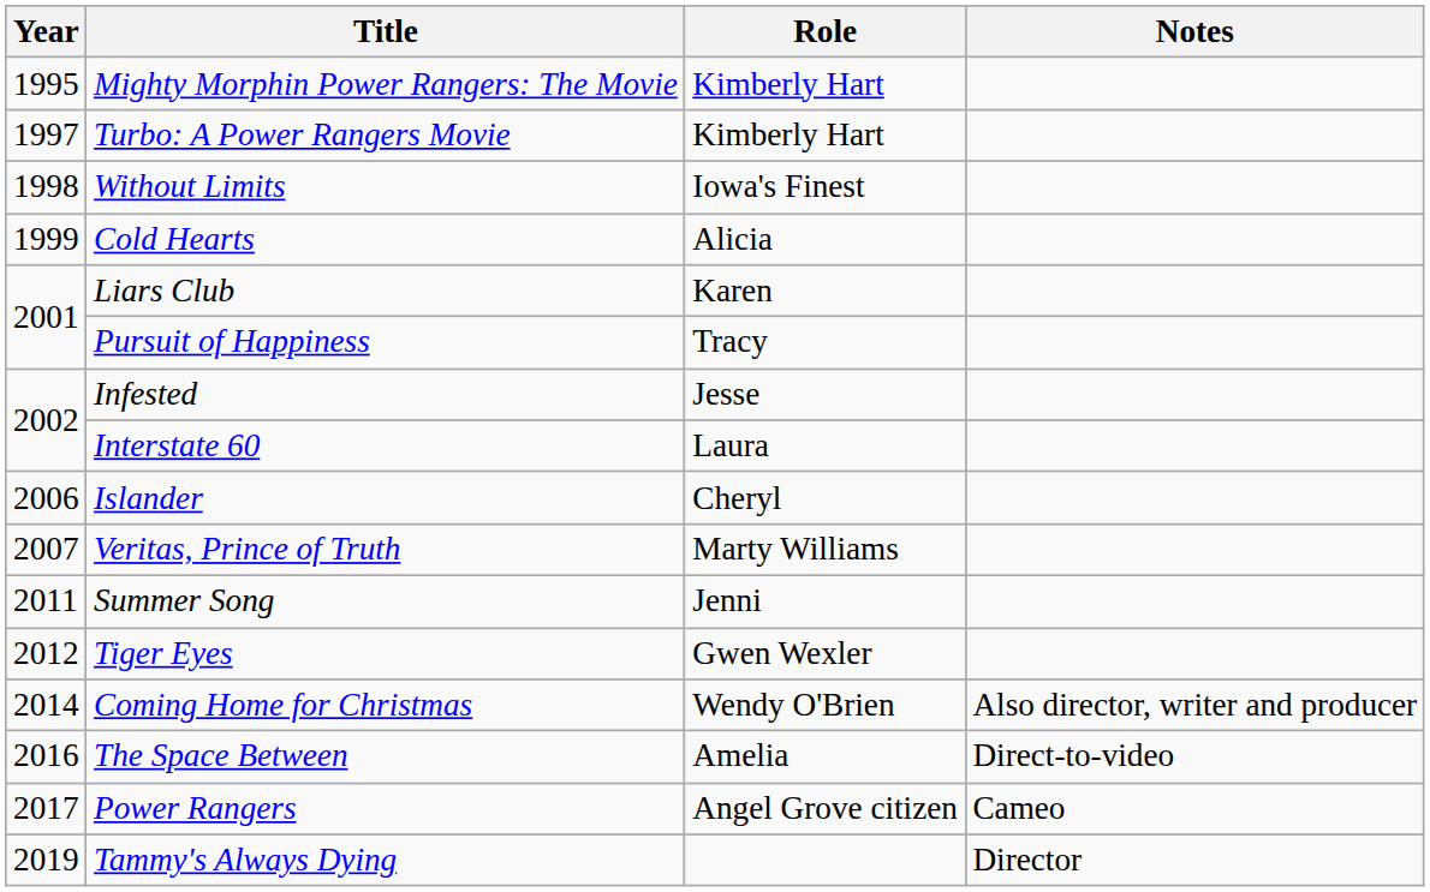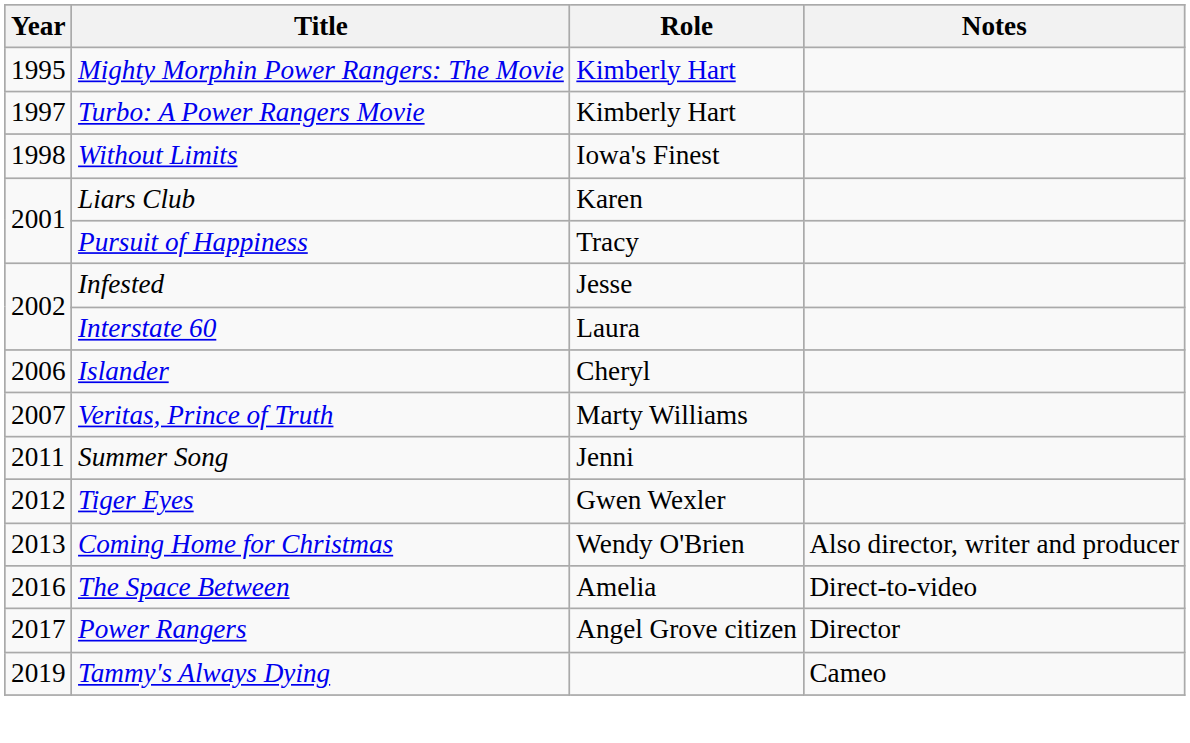 <table class = "wikitable sortable">
 <tr>
 <th>Year</th>
 <th>Title</th>
 <th class="unsortable">Role</th>
 <th class="unsortable">Notes</th>
 </tr>
 <tr>
 <td>1995</td>
 <td><em><a href='#'>Mighty Morphin Power Rangers: The Movie</a></em></td>
 <td><a href='#'>Kimberly Hart</a></td>
 <td></td>
 </tr>
 <tr>
 <td>1997</td>
 <td><em><a href='#'>Turbo: A Power Rangers Movie</a></em></td>
 <td>Kimberly Hart</td>
 <td></td>
 </tr>
 <tr>
 <td>1998</td>
 <td><em><a href='#'>Without Limits</a></em></td>
 <td>Iowa's Finest</td>
-<td></td>
-</tr>
-<tr>
-<td>1999</td>
-<td><em><a href='#'>Cold Hearts</a></em></td>
-<td>Alicia</td>
 <td></td>
 </tr>
 <tr>
 <td rowspan="2">2001</td>
 <td><em>Liars Club</em></td>
 <td>Karen</td>
 <td></td>
 </tr>
 <tr>
 <td><em><a href='#'>Pursuit of Happiness</a></em></td>
 <td>Tracy</td>
 <td></td>
 </tr>
 <tr>
 <td rowspan="2">2002</td>
 <td><em>Infested</em></td>
 <td>Jesse</td>
 <td></td>
 </tr>
 <tr>
 <td><em><a href='#'>Interstate 60</a></em></td>
 <td>Laura</td>
 <td></td>
 </tr>
 <tr>
 <td>2006</td>
 <td><em><a href='#'>Islander</a></em></td>
 <td>Cheryl</td>
 <td></td>
 </tr>
 <tr>
 <td>2007</td>
 <td><em><a href='#'>Veritas, Prince of Truth</a></em></td>
 <td>Marty Williams</td>
 <td></td>
 </tr>
 <tr>
 <td>2011</td>
 <td><em>Summer Song </em></td>
 <td>Jenni</td>
 <td></td>
 </tr>
 <tr>
 <td>2012</td>
 <td><em><a href='#'>Tiger Eyes</a></em></td>
 <td>Gwen Wexler</td>
 <td></td>
 </tr>
 <tr>
-<td>2014</td>
+<td>2013</td>
 <td><em><a href='#'>Coming Home for Christmas</a></em></td>
 <td>Wendy O'Brien</td>
 <td>Also director, writer and producer</td>
 </tr>
 <tr>
 <td>2016</td>
 <td data-sort-value="Space Between, The"><em><a href='#'>The Space Between</a></em></td>
 <td>Amelia</td>
 <td>Direct-to-video</td>
 </tr>
 <tr>
 <td>2017</td>
 <td><em><a href='#'>Power Rangers</a></em></td>
 <td>Angel Grove citizen</td>
-<td>Cameo</td>
+<td>Director</td>
 </tr>
 <tr>
 <td>2019</td>
 <td><em><a href='#'>Tammy's Always Dying</a></em></td>
 <td></td>
-<td>Director</td>
+<td>Cameo</td>
 </tr>
 </table>
